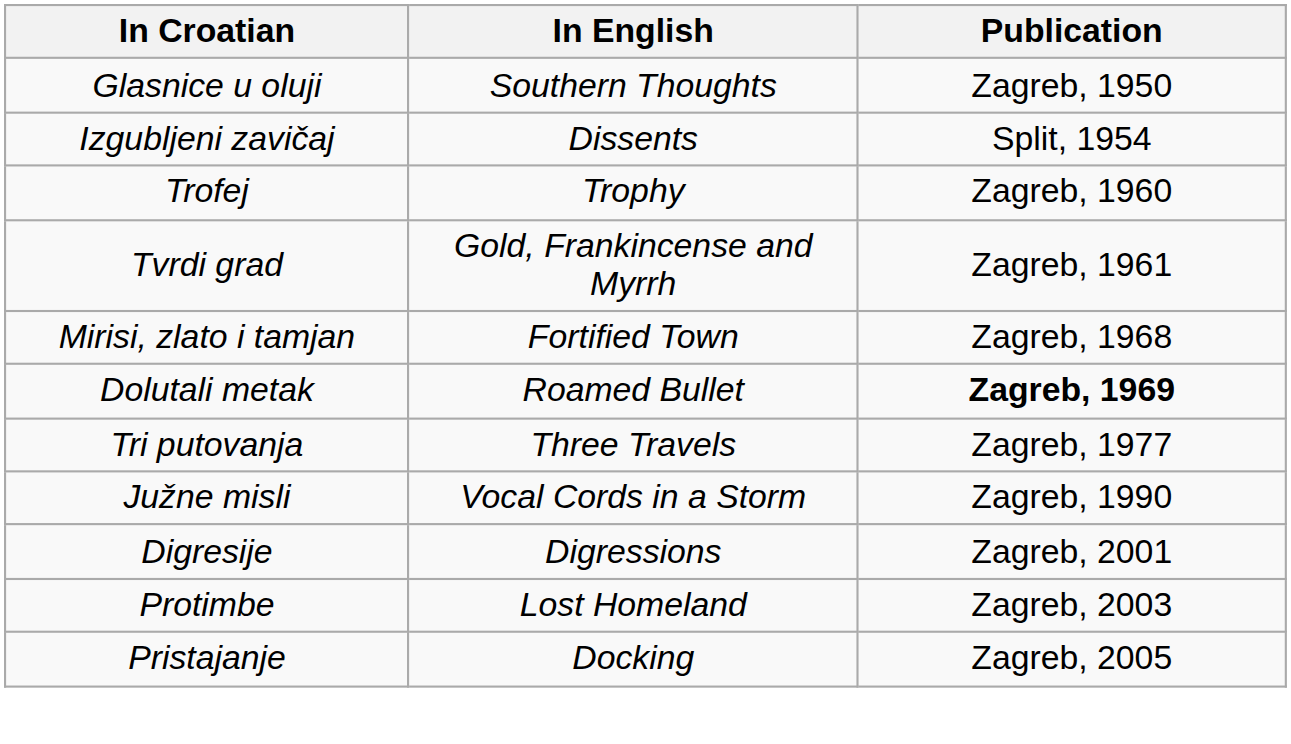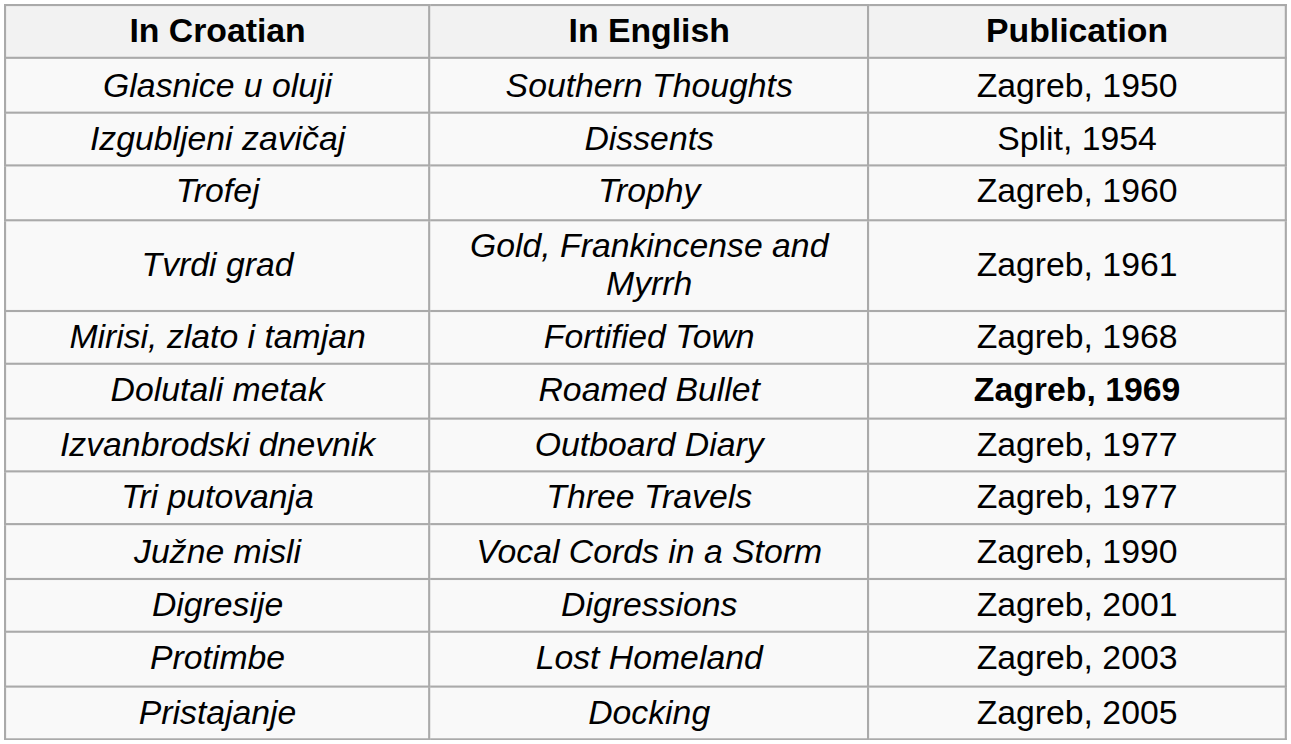 <table class="wikitable" style="text-align:center;">
 <tr>
 <th width="7%">In Croatian</th>
 <th width="7%">In English</th>
 <th width="7%">Publication</th>
 </tr>
 <tr>
 <td><em>Glasnice u oluji</em></td>
 <td><em>Southern Thoughts</em></td>
 <td>Zagreb, 1950</td>
 </tr>
 <tr>
 <td><em>Izgubljeni zavičaj</em></td>
 <td><em>Dissents</em></td>
 <td>Split, 1954</td>
 </tr>
 <tr>
 <td><em>Trofej</em></td>
 <td><em>Trophy</em></td>
 <td>Zagreb, 1960</td>
 </tr>
 <tr>
 <td><em>Tvrdi grad</em></td>
 <td><em>Gold, Frankincense and Myrrh</em></td>
 <td>Zagreb, 1961</td>
 </tr>
 <tr>
 <td><em>Mirisi, zlato i tamjan</em></td>
 <td><em>Fortified Town</em></td>
 <td>Zagreb, 1968</td>
 </tr>
 <tr>
 <td><em>Dolutali metak</em></td>
 <td><em>Roamed Bullet</em></td>
 <td><strong>Zagreb, 1969</strong></td>
 </tr>
 <tr>
+<td><em>Izvanbrodski dnevnik</em></td>
+<td><em>Outboard Diary</em></td>
+<td>Zagreb, 1977</td>
+</tr>
+<tr>
 <td><em>Tri putovanja</em></td>
 <td><em>Three Travels</em></td>
 <td>Zagreb, 1977</td>
 </tr>
 <tr>
 <td><em>Južne misli</em></td>
 <td><em>Vocal Cords in a Storm</em></td>
 <td>Zagreb, 1990</td>
 </tr>
 <tr>
 <td><em>Digresije</em></td>
 <td><em>Digressions</em></td>
 <td>Zagreb, 2001</td>
 </tr>
 <tr>
 <td><em>Protimbe</em></td>
 <td><em>Lost Homeland</em></td>
 <td>Zagreb, 2003</td>
 </tr>
 <tr>
 <td><em>Pristajanje</em></td>
 <td><em>Docking</em></td>
 <td>Zagreb, 2005</td>
 </tr>
 </table>
